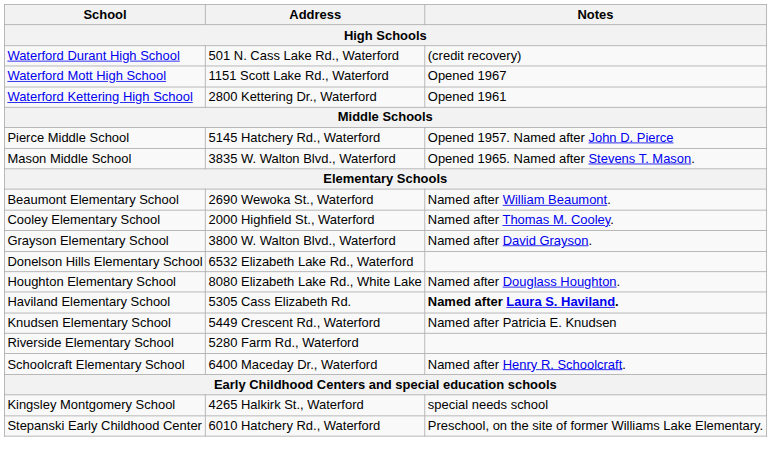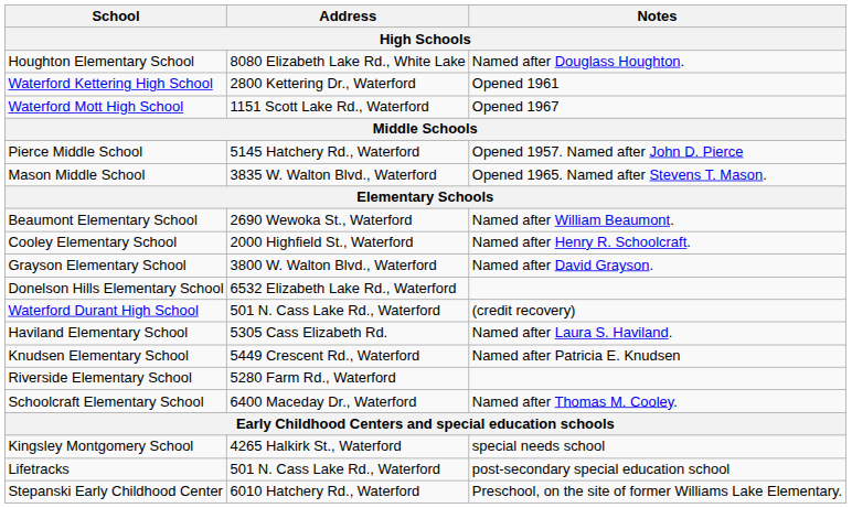 <table class="wikitable">
 <tr>
 <th>School</th>
 <th>Address</th>
 <th>Notes</th>
 </tr>
 <tr>
 <th colspan="3">High Schools</th>
 </tr>
 <tr>
-<td><a href='#'>Waterford Durant High School</a></td>
-<td>501 N. Cass Lake Rd., Waterford</td>
-<td>(credit recovery)</td>
+<td>Houghton Elementary School</td>
+<td>8080 Elizabeth Lake Rd., White Lake</td>
+<td>Named after <a href='#'>Douglass Houghton</a>.</td>
+</tr>
+<tr>
+<td><a href='#'>Waterford Kettering High School</a></td>
+<td>2800 Kettering Dr., Waterford</td>
+<td>Opened 1961</td>
 </tr>
 <tr>
 <td><a href='#'>Waterford Mott High School</a></td>
 <td>1151 Scott Lake Rd., Waterford</td>
 <td>Opened 1967</td>
-</tr>
-<tr>
-<td><a href='#'>Waterford Kettering High School</a></td>
-<td>2800 Kettering Dr., Waterford</td>
-<td>Opened 1961</td>
 </tr>
 <tr>
 <th colspan="3">Middle Schools</th>
 </tr>
 <tr>
 <td>Pierce Middle School</td>
 <td>5145 Hatchery Rd., Waterford</td>
 <td>Opened 1957. Named after <a href='#'>John D. Pierce</a></td>
 </tr>
 <tr>
 <td>Mason Middle School</td>
 <td>3835 W. Walton Blvd., Waterford</td>
 <td>Opened 1965. Named after <a href='#'>Stevens T. Mason</a>.</td>
 </tr>
 <tr>
 <th colspan="3">Elementary Schools</th>
 </tr>
 <tr>
 <td>Beaumont Elementary School</td>
 <td>2690 Wewoka St., Waterford</td>
 <td>Named after <a href='#'>William Beaumont</a>.</td>
 </tr>
 <tr>
 <td>Cooley Elementary School</td>
 <td>2000 Highfield St., Waterford</td>
-<td>Named after <a href='#'>Thomas M. Cooley</a>.</td>
+<td>Named after <a href='#'>Henry R. Schoolcraft</a>.</td>
 </tr>
 <tr>
 <td>Grayson Elementary School</td>
 <td>3800 W. Walton Blvd., Waterford</td>
 <td>Named after <a href='#'>David Grayson</a>.</td>
 </tr>
 <tr>
 <td>Donelson Hills Elementary School</td>
 <td>6532 Elizabeth Lake Rd., Waterford</td>
 <td></td>
 </tr>
 <tr>
-<td>Houghton Elementary School</td>
-<td>8080 Elizabeth Lake Rd., White Lake</td>
-<td>Named after <a href='#'>Douglass Houghton</a>.</td>
+<td><a href='#'>Waterford Durant High School</a></td>
+<td>501 N. Cass Lake Rd., Waterford</td>
+<td>(credit recovery)</td>
 </tr>
 <tr>
 <td>Haviland Elementary School</td>
 <td>5305 Cass Elizabeth Rd.</td>
-<td><strong>Named after <a href='#'>Laura S. Haviland</a>.</strong></td>
+<td>Named after <a href='#'>Laura S. Haviland</a>.</td>
 </tr>
 <tr>
 <td>Knudsen Elementary School</td>
 <td>5449 Crescent Rd., Waterford</td>
 <td>Named after Patricia E. Knudsen</td>
 </tr>
 <tr>
 <td>Riverside Elementary School</td>
 <td>5280 Farm Rd., Waterford</td>
 <td></td>
 </tr>
 <tr>
 <td>Schoolcraft Elementary School</td>
 <td>6400 Maceday Dr., Waterford</td>
-<td>Named after <a href='#'>Henry R. Schoolcraft</a>.</td>
+<td>Named after <a href='#'>Thomas M. Cooley</a>.</td>
 </tr>
 <tr>
 <th colspan="3">Early Childhood Centers and special education schools</th>
 </tr>
 <tr>
 <td>Kingsley Montgomery School</td>
 <td>4265 Halkirk St., Waterford</td>
 <td>special needs school</td>
 </tr>
 <tr>
+<td>Lifetracks</td>
+<td>501 N. Cass Lake Rd., Waterford</td>
+<td>post-secondary special education school</td>
+</tr>
+<tr>
 <td>Stepanski Early Childhood Center</td>
 <td>6010 Hatchery Rd., Waterford</td>
 <td>Preschool, on the site of former Williams Lake Elementary.</td>
 </tr>
 </table>
